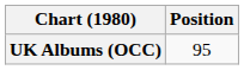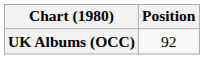 <table class="wikitable plainrowheaders" style="text-align:center">
 <tr>
 <th scope="col">Chart (1980)</th>
 <th scope="col">Position</th>
 </tr>
 <tr>
 <th scope="row">UK Albums (OCC)</th>
-<td>95</td>
+<td>92</td>
 </tr>
 </table>
